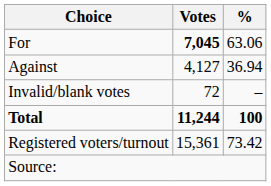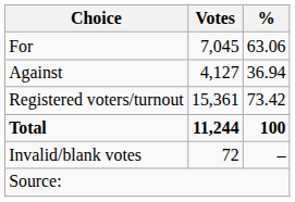 <table class=wikitable style=text-align:right>
 <tr>
 <th>Choice</th>
 <th>Votes</th>
 <th>%</th>
 </tr>
 <tr>
 <td align=left>For</td>
-<td><strong>7,045</strong></td>
+<td>7,045</td>
 <td>63.06</td>
 </tr>
 <tr>
 <td align=left>Against</td>
 <td>4,127</td>
 <td>36.94</td>
 </tr>
 <tr>
-<td align=left>Invalid/blank votes</td>
-<td>72</td>
-<td>–</td>
+<td align=left>Registered voters/turnout</td>
+<td>15,361</td>
+<td>73.42</td>
 </tr>
 <tr>
 <td align=left><strong>Total</strong></td>
 <td><strong>11,244</strong></td>
 <td><strong>100</strong></td>
 </tr>
 <tr>
-<td align=left>Registered voters/turnout</td>
-<td>15,361</td>
-<td>73.42</td>
+<td align=left>Invalid/blank votes</td>
+<td>72</td>
+<td>–</td>
 </tr>
 <tr>
 <td colspan=3 align=left>Source: </td>
 </tr>
 </table>
